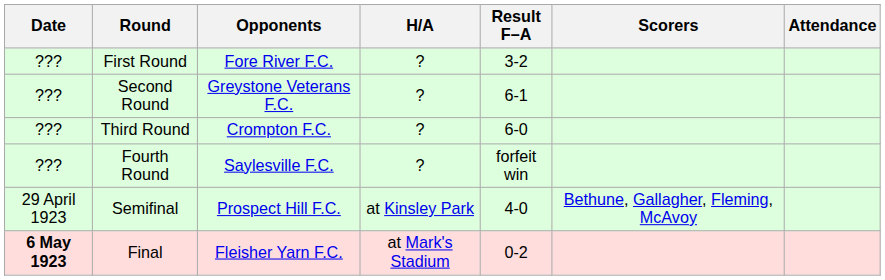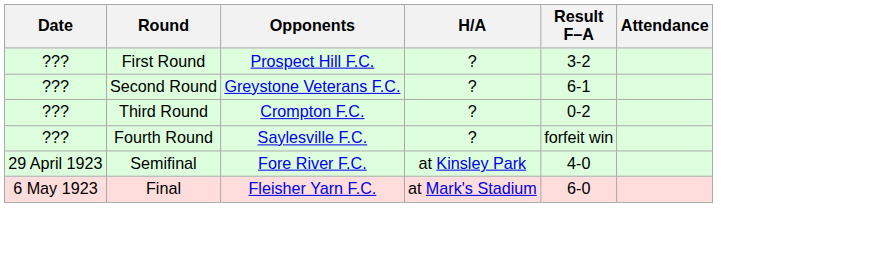 <table class="wikitable" style="text-align:center">
 <tr>
 <th>Date</th>
 <th>Round</th>
 <th>Opponents</th>
 <th>H/A</th>
 <th>Result<br>F–A</th>
-<th>Scorers</th>
 <th>Attendance</th>
 </tr>
 <tr bgcolor="#ddffdd">
 <td>???</td>
 <td>First Round</td>
-<td><a href='#'>Fore River F.C.</a></td>
+<td><a href='#'>Prospect Hill F.C.</a></td>
 <td>?</td>
 <td>3-2</td>
-<td></td>
 <td></td>
 </tr>
 <tr bgcolor="#ddffdd">
 <td>???</td>
 <td>Second Round</td>
 <td><a href='#'>Greystone Veterans F.C.</a></td>
 <td>?</td>
 <td>6-1</td>
 <td></td>
-<td></td>
 </tr>
 <tr bgcolor="#ddffdd">
 <td>???</td>
 <td>Third Round</td>
 <td><a href='#'>Crompton F.C.</a></td>
 <td>?</td>
-<td>6-0</td>
-<td></td>
+<td>0-2</td>
 <td></td>
 </tr>
 <tr bgcolor="#ddffdd">
 <td>???</td>
 <td>Fourth Round</td>
 <td><a href='#'>Saylesville F.C.</a></td>
 <td>?</td>
 <td>forfeit win</td>
 <td></td>
-<td></td>
 </tr>
 <tr bgcolor="#ddffdd">
 <td>29 April 1923</td>
 <td>Semifinal</td>
-<td><a href='#'>Prospect Hill F.C.</a></td>
+<td><a href='#'>Fore River F.C.</a></td>
 <td>at <a href='#'>Kinsley Park</a></td>
 <td>4-0</td>
-<td><a href='#'>Bethune</a>, <a href='#'>Gallagher</a>, <a href='#'>Fleming</a>, <a href='#'>McAvoy</a></td>
 <td></td>
 </tr>
 <tr bgcolor="#ffdddd">
-<td><strong>6 May 1923</strong></td>
+<td>6 May 1923</td>
 <td>Final</td>
 <td><a href='#'>Fleisher Yarn F.C.</a></td>
 <td>at <a href='#'>Mark's Stadium</a></td>
-<td>0-2</td>
-<td></td>
+<td>6-0</td>
 <td></td>
 </tr>
 </table>
